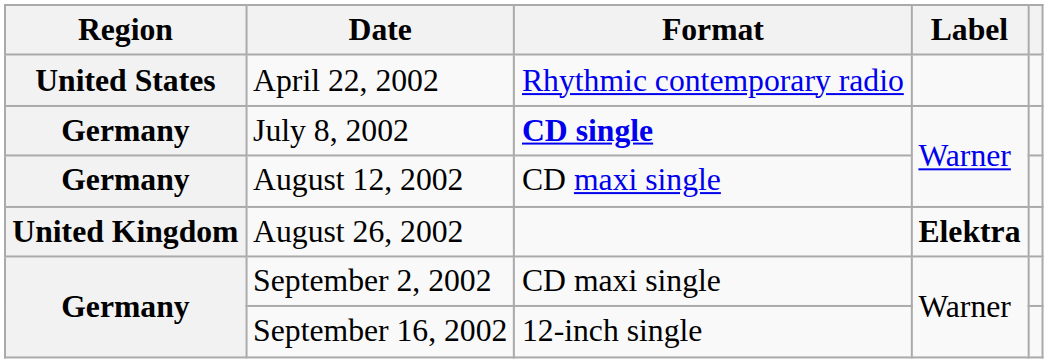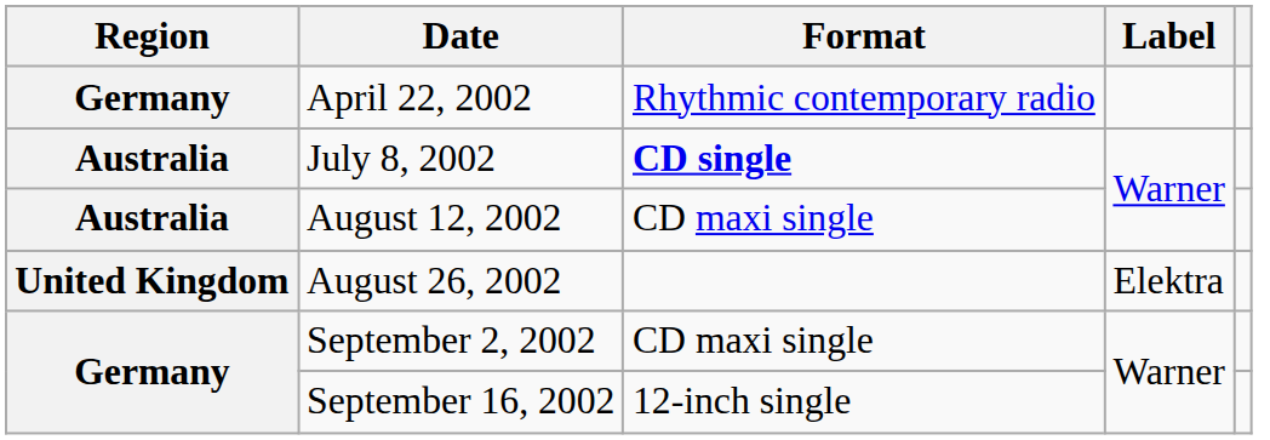 <table class="wikitable plainrowheaders">
 <tr>
 <th scope="col">Region</th>
 <th scope="col">Date</th>
 <th scope="col">Format</th>
 <th scope="col">Label</th>
 <th scope="col"></th>
 </tr>
 <tr>
-<th scope="row">United States</th>
+<th scope="row">Germany</th>
 <td>April 22, 2002</td>
 <td><a href='#'>Rhythmic contemporary radio</a></td>
 <td></td>
 <td align="center"></td>
 </tr>
 <tr>
-<th scope="row">Germany</th>
+<th scope="row">Australia</th>
 <td>July 8, 2002</td>
 <td><strong><a href='#'>CD single</a></strong></td>
 <td rowspan="2"><a href='#'>Warner</a></td>
 <td align="center"></td>
 </tr>
 <tr>
-<th scope="row">Germany</th>
+<th scope="row">Australia</th>
 <td>August 12, 2002</td>
 <td>CD <a href='#'>maxi single</a></td>
 <td align="center"></td>
 </tr>
 <tr>
 <th scope="row">United Kingdom</th>
 <td>August 26, 2002</td>
 <td></td>
-<td><strong>Elektra</strong></td>
+<td>Elektra</td>
 <td align="center"></td>
 </tr>
 <tr>
 <th scope="row" rowspan="2">Germany</th>
 <td>September 2, 2002</td>
 <td>CD maxi single</td>
 <td rowspan="2">Warner</td>
 <td align="center"></td>
 </tr>
 <tr>
 <td>September 16, 2002</td>
 <td>12-inch single</td>
 <td align="center"></td>
 </tr>
 </table>
